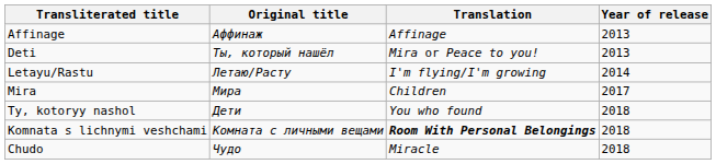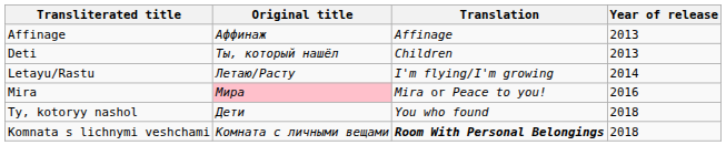 <table class="wikitable">
 <tr>
 <th>Transliterated title</th>
 <th>Original title</th>
 <th>Translation</th>
 <th>Year of release</th>
 </tr>
 <tr>
 <td>Affinage</td>
 <td><em>Аффинаж</em></td>
 <td><em>Affinage</em></td>
 <td>2013</td>
 </tr>
 <tr>
 <td>Deti</td>
 <td><em>Ты, который нашёл</em></td>
-<td><em>Mira</em> or <em>Peace to you!</em></td>
+<td><em>Children</em></td>
 <td>2013</td>
 </tr>
 <tr>
 <td>Letayu/Rastu</td>
 <td><em>Летаю/Расту</em></td>
 <td><em>I'm flying/I'm growing</em></td>
 <td>2014</td>
 </tr>
 <tr>
 <td>Mira</td>
-<td><em>Мира</em></td>
-<td><em>Children</em></td>
-<td>2017</td>
+<td style="background: pink;"><em>Мира</em></td>
+<td><em>Mira</em> or <em>Peace to you!</em></td>
+<td>2016</td>
 </tr>
 <tr>
 <td>Ty, kotoryy nashol</td>
 <td><em>Дети</em></td>
 <td><em>You who found</em></td>
 <td>2018</td>
 </tr>
 <tr>
 <td>Komnata s lichnymi veshchami</td>
 <td><em>Комната с личными вещами</em></td>
 <td><strong><em>Room With Personal Belongings</em></strong></td>
 <td>2018</td>
 </tr>
-<tr>
-<td>Chudo</td>
-<td><em>Чудо</em></td>
-<td><em>Miracle</em></td>
-<td>2018</td>
-</tr>
 </table>
